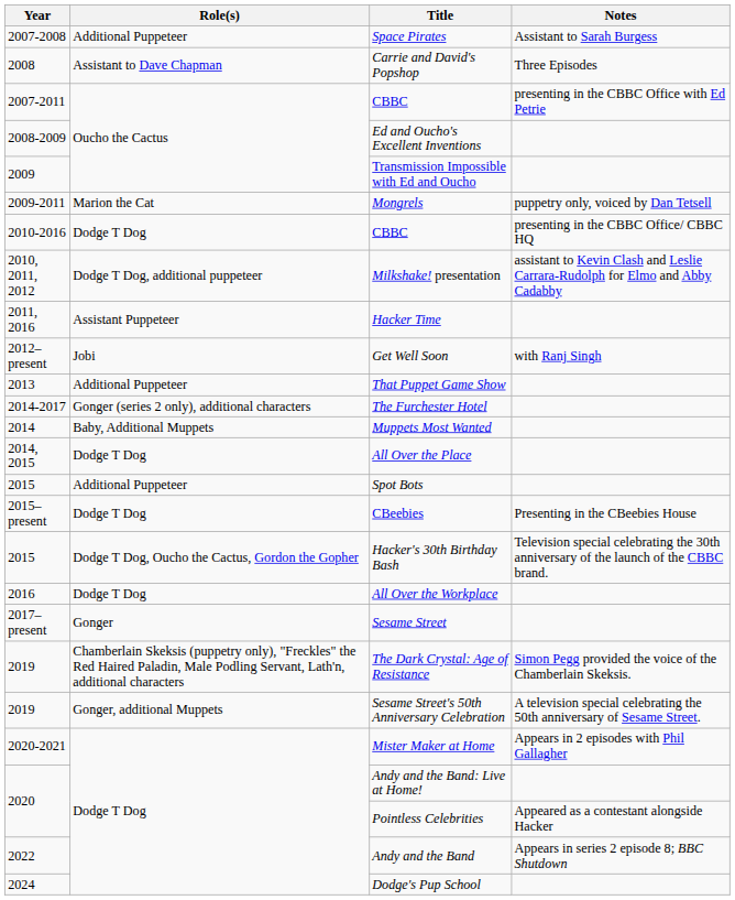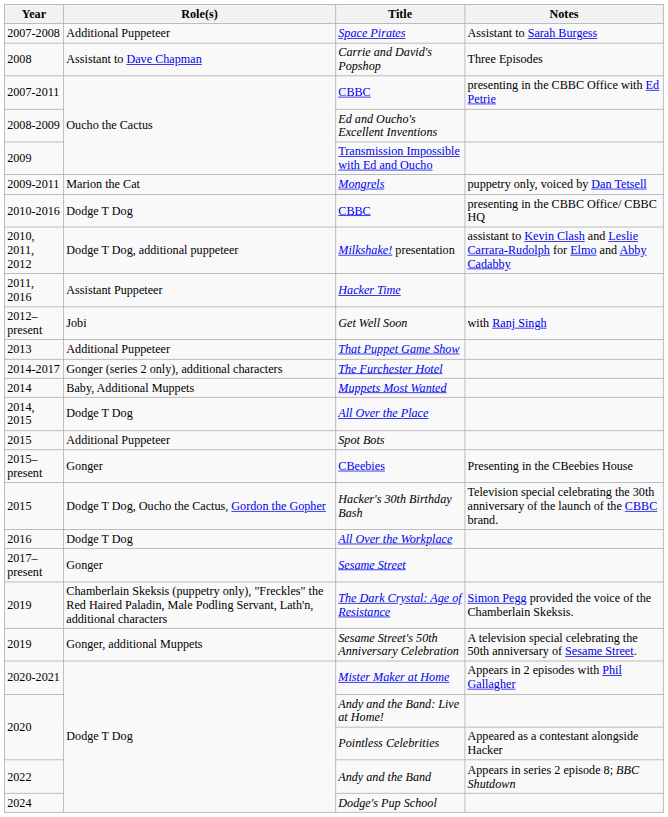 <table class="wikitable">
 <tr>
 <th>Year</th>
 <th>Role(s)</th>
 <th>Title</th>
 <th>Notes</th>
 </tr>
 <tr>
 <td>2007-2008</td>
 <td>Additional Puppeteer</td>
 <td><em><a href='#'>Space Pirates</a></em></td>
 <td>Assistant to <a href='#'>Sarah Burgess</a></td>
 </tr>
 <tr>
 <td>2008</td>
 <td>Assistant to <a href='#'>Dave Chapman</a></td>
 <td><em>Carrie and David's Popshop</em></td>
 <td>Three Episodes</td>
 </tr>
 <tr>
 <td>2007-2011</td>
 <td rowspan="3">Oucho the Cactus</td>
 <td><a href='#'>CBBC</a></td>
 <td>presenting in the CBBC Office with <a href='#'>Ed Petrie</a></td>
 </tr>
 <tr>
 <td>2008-2009</td>
 <td><em>Ed and Oucho's Excellent Inventions</em></td>
 <td></td>
 </tr>
 <tr>
 <td>2009</td>
 <td><a href='#'>Transmission Impossible with Ed and Oucho</a></td>
 <td></td>
 </tr>
 <tr>
 <td>2009-2011</td>
 <td>Marion the Cat</td>
 <td><em><a href='#'>Mongrels</a></em></td>
 <td>puppetry only, voiced by <a href='#'>Dan Tetsell</a></td>
 </tr>
 <tr>
 <td>2010-2016</td>
 <td>Dodge T Dog</td>
 <td><a href='#'>CBBC</a></td>
 <td>presenting in the CBBC Office/ CBBC HQ</td>
 </tr>
 <tr>
 <td>2010, 2011, 2012</td>
 <td>Dodge T Dog, additional puppeteer</td>
 <td><em><a href='#'>Milkshake!</a></em> presentation</td>
 <td>assistant to <a href='#'>Kevin Clash</a> and <a href='#'>Leslie Carrara-Rudolph</a> for <a href='#'>Elmo</a> and <a href='#'>Abby Cadabby</a></td>
 </tr>
 <tr>
 <td>2011, 2016</td>
 <td>Assistant Puppeteer</td>
 <td><em><a href='#'>Hacker Time</a></em></td>
 <td></td>
 </tr>
 <tr>
 <td>2012–present</td>
 <td>Jobi</td>
 <td><em>Get Well Soon</em></td>
 <td>with <a href='#'>Ranj Singh</a></td>
 </tr>
 <tr>
 <td>2013</td>
 <td>Additional Puppeteer</td>
 <td><em><a href='#'>That Puppet Game Show</a></em></td>
 <td></td>
 </tr>
 <tr>
 <td>2014-2017</td>
 <td>Gonger (series 2 only), additional characters</td>
 <td><em><a href='#'>The Furchester Hotel</a></em></td>
 <td></td>
 </tr>
 <tr>
 <td>2014</td>
 <td>Baby, Additional Muppets</td>
 <td><em><a href='#'>Muppets Most Wanted</a></em></td>
 </tr>
 <tr>
 <td>2014, 2015</td>
 <td>Dodge T Dog</td>
 <td><em><a href='#'>All Over the Place</a></em></td>
 <td></td>
 </tr>
 <tr>
 <td>2015</td>
 <td>Additional Puppeteer</td>
 <td><em>Spot Bots</em></td>
 <td></td>
 </tr>
 <tr>
 <td>2015–present</td>
-<td>Dodge T Dog</td>
+<td>Gonger</td>
 <td><a href='#'>CBeebies</a></td>
 <td>Presenting in the CBeebies House</td>
 </tr>
 <tr>
 <td>2015</td>
 <td>Dodge T Dog, Oucho the Cactus, <a href='#'>Gordon the Gopher</a></td>
 <td><em>Hacker's 30th Birthday Bash</em></td>
 <td>Television special celebrating the 30th anniversary of the launch of the <a href='#'>CBBC</a> brand.</td>
 </tr>
 <tr>
 <td>2016</td>
 <td>Dodge T Dog</td>
 <td><em><a href='#'>All Over the Workplace</a></em></td>
 <td></td>
 </tr>
 <tr>
 <td>2017–present</td>
 <td>Gonger</td>
 <td><em><a href='#'>Sesame Street</a></em></td>
 <td></td>
 </tr>
 <tr>
 <td>2019</td>
 <td>Chamberlain Skeksis (puppetry only), "Freckles" the Red Haired Paladin, Male Podling Servant, Lath'n, additional characters</td>
 <td><em><a href='#'>The Dark Crystal: Age of Resistance</a></em></td>
 <td><a href='#'>Simon Pegg</a> provided the voice of the Chamberlain Skeksis.</td>
 </tr>
 <tr>
 <td>2019</td>
 <td>Gonger, additional Muppets</td>
 <td><em>Sesame Street's 50th Anniversary Celebration</em></td>
 <td>A television special celebrating the 50th anniversary of <a href='#'>Sesame Street</a>.</td>
 </tr>
 <tr>
 <td>2020-2021</td>
 <td rowspan="5">Dodge T Dog</td>
 <td><em><a href='#'> Mister Maker at Home</a></em></td>
 <td>Appears in 2 episodes with <a href='#'>Phil Gallagher</a></td>
 </tr>
 <tr>
 <td rowspan="2">2020</td>
 <td><em>Andy and the Band: Live at Home!</em></td>
 <td></td>
 </tr>
 <tr>
 <td><em>Pointless Celebrities</em></td>
 <td>Appeared as a contestant alongside Hacker</td>
 </tr>
 <tr>
 <td>2022</td>
 <td><em>Andy and the Band</em></td>
 <td>Appears in series 2 episode 8; <em>BBC Shutdown</em></td>
 </tr>
 <tr>
 <td>2024</td>
 <td><em>Dodge's Pup School</em></td>
 <td></td>
 </tr>
 </table>
